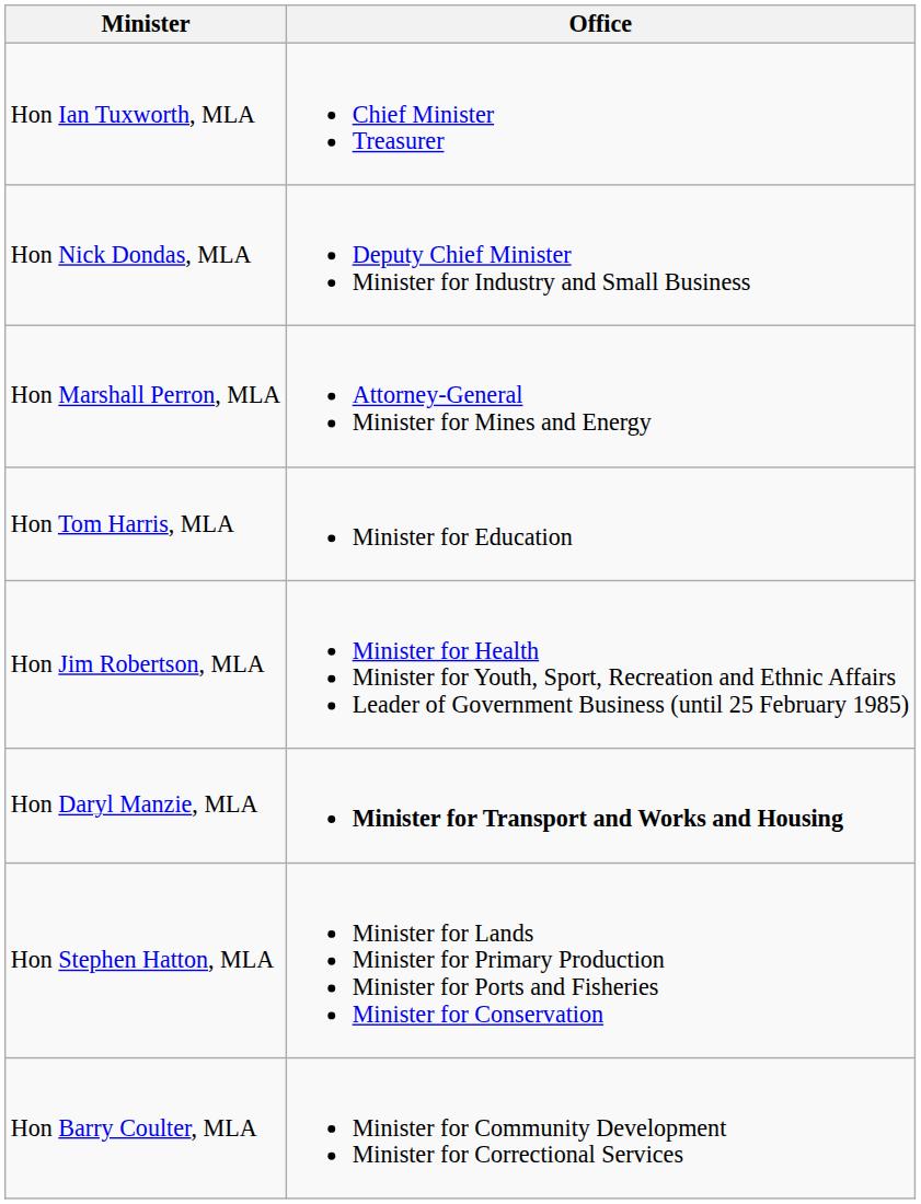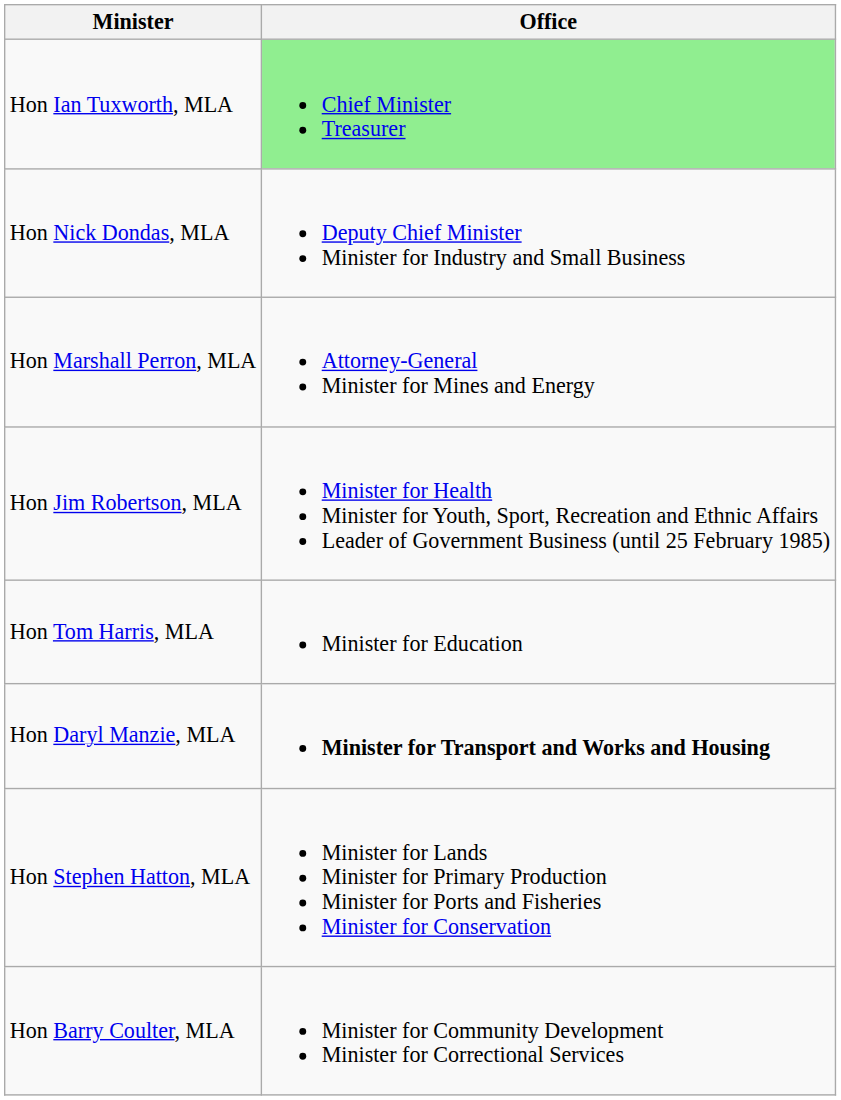 <table class="wikitable">
 <tr>
 <th>Minister</th>
 <th>Office</th>
 </tr>
 <tr>
 <td>Hon <a href='#'>Ian Tuxworth</a>, MLA</td>
-<td><br><ul><li><a href='#'>Chief Minister</a></li><li><a href='#'>Treasurer</a></li></ul></td>
+<td style="background: lightgreen;"><br><ul><li><a href='#'>Chief Minister</a></li><li><a href='#'>Treasurer</a></li></ul></td>
 </tr>
 <tr>
 <td>Hon <a href='#'>Nick Dondas</a>, MLA</td>
 <td><br><ul><li><a href='#'>Deputy Chief Minister</a></li><li>Minister for Industry and Small Business</li></ul></td>
 </tr>
 <tr>
 <td>Hon <a href='#'>Marshall Perron</a>, MLA</td>
 <td><br><ul><li><a href='#'>Attorney-General</a></li><li>Minister for Mines and Energy</li></ul></td>
 </tr>
 <tr>
+<td>Hon <a href='#'>Jim Robertson</a>, MLA</td>
+<td><br><ul><li><a href='#'>Minister for Health</a></li><li>Minister for Youth, Sport, Recreation and Ethnic Affairs</li><li>Leader of Government Business (until 25 February 1985)</li></ul></td>
+</tr>
+<tr>
 <td>Hon <a href='#'>Tom Harris</a>, MLA</td>
 <td><br><ul><li>Minister for Education</li></ul></td>
-</tr>
-<tr>
-<td>Hon <a href='#'>Jim Robertson</a>, MLA</td>
-<td><br><ul><li><a href='#'>Minister for Health</a></li><li>Minister for Youth, Sport, Recreation and Ethnic Affairs</li><li>Leader of Government Business (until 25 February 1985)</li></ul></td>
 </tr>
 <tr>
 <td>Hon <a href='#'>Daryl Manzie</a>, MLA</td>
 <td><strong><br><ul><li>Minister for Transport and Works and Housing</li></ul></strong></td>
 </tr>
 <tr>
 <td>Hon <a href='#'>Stephen Hatton</a>, MLA</td>
 <td><br><ul><li>Minister for Lands</li><li>Minister for Primary Production</li><li>Minister for Ports and Fisheries</li><li><a href='#'>Minister for Conservation</a></li></ul></td>
 </tr>
 <tr>
 <td>Hon <a href='#'>Barry Coulter</a>, MLA</td>
 <td><br><ul><li>Minister for Community Development</li><li>Minister for Correctional Services</li></ul></td>
 </tr>
 </table>
